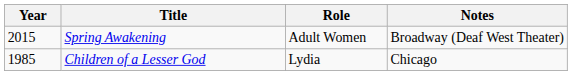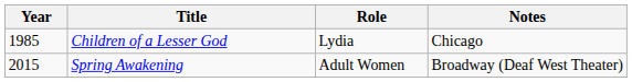 <table class="wikitable sortable">
 <tr>
 <th width=58>Year</th>
 <th width=250>Title</th>
 <th width=110>Role</th>
 <th class="unsortable">Notes</th>
 </tr>
 <tr>
+<td>1985</td>
+<td><em><a href='#'>Children of a Lesser God</a></em></td>
+<td>Lydia</td>
+<td>Chicago</td>
+</tr>
+<tr>
 <td>2015</td>
 <td><em><a href='#'>Spring Awakening</a></em></td>
 <td>Adult Women</td>
 <td>Broadway (Deaf West Theater)</td>
 </tr>
-<tr>
-<td>1985</td>
-<td><em><a href='#'>Children of a Lesser God</a></em></td>
-<td>Lydia</td>
-<td>Chicago</td>
-</tr>
 </table>
